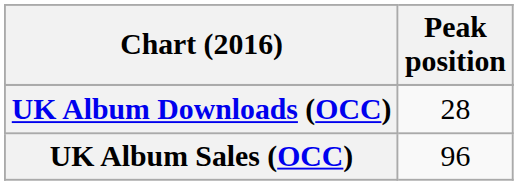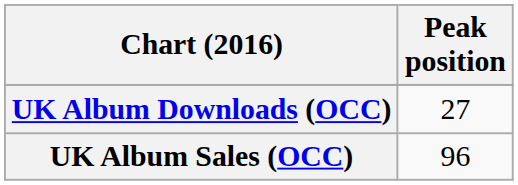 <table class="wikitable sortable plainrowheaders" style="text-align:center">
 <tr>
 <th scope="col">Chart (2016)</th>
 <th scope="col">Peak<br> position</th>
 </tr>
 <tr>
 </tr>
 <tr>
 </tr>
 <tr>
 </tr>
 <tr>
 </tr>
 <tr>
 <th scope="row"><a href='#'>UK Album Downloads</a> (<a href='#'>OCC</a>)</th>
-<td>28</td>
+<td>27</td>
 </tr>
 <tr>
 <th scope="row">UK Album Sales (<a href='#'>OCC</a>)</th>
 <td>96</td>
 </tr>
 </table>
